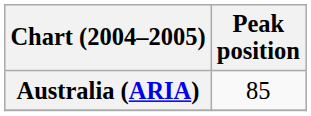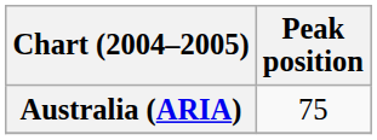 <table class="wikitable sortable plainrowheaders">
 <tr>
 <th>Chart (2004–2005)</th>
 <th>Peak<br>position</th>
 </tr>
 <tr>
 <th scope="row">Australia (<a href='#'>ARIA</a>)</th>
-<td align="center">85</td>
+<td align="center">75</td>
 </tr>
 <tr>
 </tr>
 <tr>
 </tr>
 <tr>
 </tr>
 <tr>
 </tr>
 </table>
